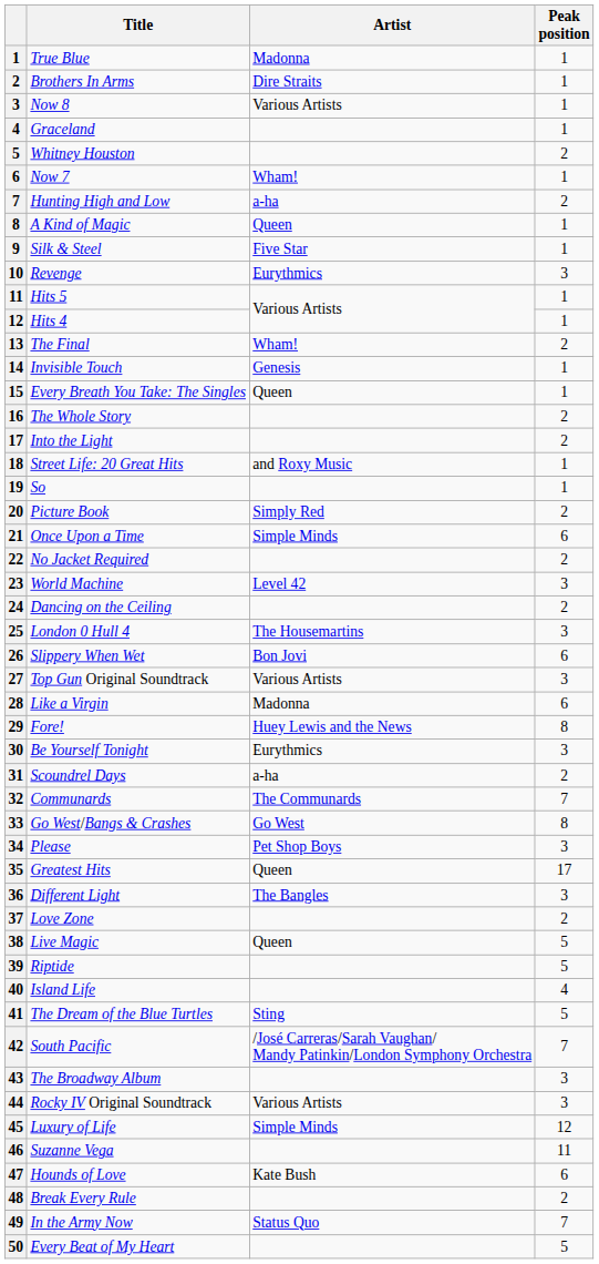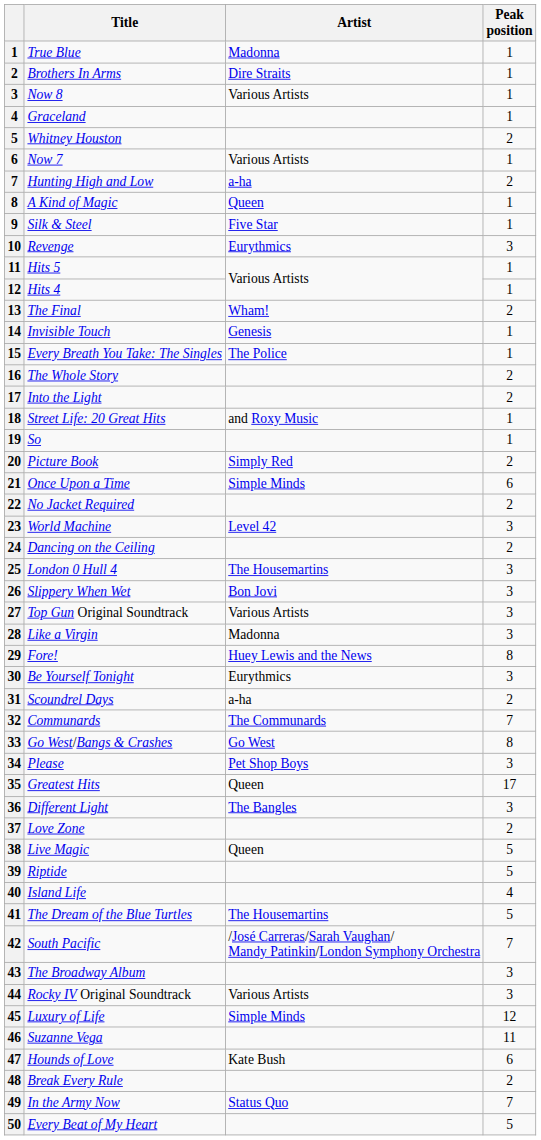 <table class="wikitable sortable plainrowheaders">
 <tr>
 <th scope=col></th>
 <th scope=col>Title</th>
 <th scope=col>Artist</th>
 <th scope=col>Peak<br>position</th>
 </tr>
 <tr>
 <th scope=row style="text-align:center;">1</th>
 <td><em><a href='#'>True Blue</a></em></td>
 <td><a href='#'>Madonna</a></td>
 <td align="center">1</td>
 </tr>
 <tr>
 <th scope=row style="text-align:center;">2</th>
 <td><em><a href='#'>Brothers In Arms</a></em></td>
 <td><a href='#'>Dire Straits</a></td>
 <td align="center">1</td>
 </tr>
 <tr>
 <th scope=row style="text-align:center;">3</th>
 <td><em><a href='#'>Now 8</a></em></td>
 <td>Various Artists</td>
 <td align="center">1</td>
 </tr>
 <tr>
 <th scope=row style="text-align:center;">4</th>
 <td><em><a href='#'>Graceland</a></em></td>
 <td></td>
 <td align="center">1</td>
 </tr>
 <tr>
 <th scope=row style="text-align:center;">5</th>
 <td><em><a href='#'>Whitney Houston</a></em></td>
 <td></td>
 <td align="center">2</td>
 </tr>
 <tr>
 <th scope=row style="text-align:center;">6</th>
 <td><em><a href='#'>Now 7</a></em></td>
-<td><a href='#'>Wham!</a></td>
+<td>Various Artists</td>
 <td align="center">1</td>
 </tr>
 <tr>
 <th scope=row style="text-align:center;">7</th>
 <td><em><a href='#'>Hunting High and Low</a></em></td>
 <td><a href='#'>a-ha</a></td>
 <td align="center">2</td>
 </tr>
 <tr>
 <th scope=row style="text-align:center;">8</th>
 <td><em><a href='#'>A Kind of Magic</a></em></td>
 <td><a href='#'>Queen</a></td>
 <td align="center">1</td>
 </tr>
 <tr>
 <th scope=row style="text-align:center;">9</th>
 <td><em><a href='#'>Silk & Steel</a></em></td>
 <td><a href='#'>Five Star</a></td>
 <td align="center">1</td>
 </tr>
 <tr>
 <th scope=row style="text-align:center;">10</th>
 <td><em><a href='#'>Revenge</a></em></td>
 <td><a href='#'>Eurythmics</a></td>
 <td align="center">3</td>
 </tr>
 <tr>
 <th scope=row style="text-align:center;">11</th>
 <td><em><a href='#'>Hits 5</a></em></td>
 <td rowspan="2">Various Artists</td>
 <td align="center">1</td>
 </tr>
 <tr>
 <th scope=row style="text-align:center;">12</th>
 <td><em><a href='#'>Hits 4</a></em></td>
 <td align="center">1</td>
 </tr>
 <tr>
 <th scope=row style="text-align:center;">13</th>
 <td><em><a href='#'>The Final</a></em></td>
 <td><a href='#'>Wham!</a></td>
 <td align="center">2</td>
 </tr>
 <tr>
 <th scope=row style="text-align:center;">14</th>
 <td><em><a href='#'>Invisible Touch</a></em></td>
 <td><a href='#'>Genesis</a></td>
 <td align="center">1</td>
 </tr>
 <tr>
 <th scope=row style="text-align:center;">15</th>
 <td><em><a href='#'>Every Breath You Take: The Singles</a></em></td>
-<td>Queen</td>
+<td><a href='#'>The Police</a></td>
 <td align="center">1</td>
 </tr>
 <tr>
 <th scope=row style="text-align:center;">16</th>
 <td><em><a href='#'>The Whole Story</a></em></td>
 <td></td>
 <td align="center">2</td>
 </tr>
 <tr>
 <th scope=row style="text-align:center;">17</th>
 <td><em><a href='#'>Into the Light</a></em></td>
 <td></td>
 <td align="center">2</td>
 </tr>
 <tr>
 <th scope=row style="text-align:center;">18</th>
 <td><em><a href='#'>Street Life: 20 Great Hits</a></em></td>
 <td> and <a href='#'>Roxy Music</a></td>
 <td align="center">1</td>
 </tr>
 <tr>
 <th scope=row style="text-align:center;">19</th>
 <td><em><a href='#'>So</a></em></td>
 <td></td>
 <td align="center">1</td>
 </tr>
 <tr>
 <th scope=row style="text-align:center;">20</th>
 <td><em><a href='#'>Picture Book</a></em></td>
 <td><a href='#'>Simply Red</a></td>
 <td align="center">2</td>
 </tr>
 <tr>
 <th scope=row style="text-align:center;">21</th>
 <td><em><a href='#'>Once Upon a Time</a></em></td>
 <td><a href='#'>Simple Minds</a></td>
 <td align="center">6</td>
 </tr>
 <tr>
 <th scope=row style="text-align:center;">22</th>
 <td><em><a href='#'>No Jacket Required</a></em></td>
 <td></td>
 <td align="center">2</td>
 </tr>
 <tr>
 <th scope=row style="text-align:center;">23</th>
 <td><em><a href='#'>World Machine</a></em></td>
 <td><a href='#'>Level 42</a></td>
 <td align="center">3</td>
 </tr>
 <tr>
 <th scope=row style="text-align:center;">24</th>
 <td><em><a href='#'>Dancing on the Ceiling</a></em></td>
 <td></td>
 <td align="center">2</td>
 </tr>
 <tr>
 <th scope=row style="text-align:center;">25</th>
 <td><em><a href='#'>London 0 Hull 4</a></em></td>
 <td><a href='#'>The Housemartins</a></td>
 <td align="center">3</td>
 </tr>
 <tr>
 <th scope=row style="text-align:center;">26</th>
 <td><em><a href='#'>Slippery When Wet</a></em></td>
 <td><a href='#'>Bon Jovi</a></td>
-<td align="center">6</td>
+<td align="center">3</td>
 </tr>
 <tr>
 <th scope=row style="text-align:center;">27</th>
 <td><em><a href='#'>Top Gun</a></em> Original Soundtrack</td>
 <td>Various Artists</td>
 <td align="center">3</td>
 </tr>
 <tr>
 <th scope=row style="text-align:center;">28</th>
 <td><em><a href='#'>Like a Virgin</a></em></td>
 <td>Madonna</td>
-<td align="center">6</td>
+<td align="center">3</td>
 </tr>
 <tr>
 <th scope=row style="text-align:center;">29</th>
 <td><em><a href='#'>Fore!</a></em></td>
 <td><a href='#'>Huey Lewis and the News</a></td>
 <td align="center">8</td>
 </tr>
 <tr>
 <th scope=row style="text-align:center;">30</th>
 <td><em><a href='#'>Be Yourself Tonight</a></em></td>
 <td>Eurythmics</td>
 <td align="center">3</td>
 </tr>
 <tr>
 <th scope=row style="text-align:center;">31</th>
 <td><em><a href='#'>Scoundrel Days</a></em></td>
 <td>a-ha</td>
 <td align="center">2</td>
 </tr>
 <tr>
 <th scope=row style="text-align:center;">32</th>
 <td><em><a href='#'>Communards</a></em></td>
 <td><a href='#'>The Communards</a></td>
 <td align="center">7</td>
 </tr>
 <tr>
 <th scope=row style="text-align:center;">33</th>
 <td><em><a href='#'>Go West</a></em>/<em><a href='#'>Bangs & Crashes</a></em></td>
 <td><a href='#'>Go West</a></td>
 <td align="center">8</td>
 </tr>
 <tr>
 <th scope=row style="text-align:center;">34</th>
 <td><em><a href='#'>Please</a></em></td>
 <td><a href='#'>Pet Shop Boys</a></td>
 <td align="center">3</td>
 </tr>
 <tr>
 <th scope=row style="text-align:center;">35</th>
 <td><em><a href='#'>Greatest Hits</a></em></td>
 <td>Queen</td>
 <td align="center">17</td>
 </tr>
 <tr>
 <th scope=row style="text-align:center;">36</th>
 <td><em><a href='#'>Different Light</a></em></td>
 <td><a href='#'>The Bangles</a></td>
 <td align="center">3</td>
 </tr>
 <tr>
 <th scope=row style="text-align:center;">37</th>
 <td><em><a href='#'>Love Zone</a></em></td>
 <td></td>
 <td align="center">2</td>
 </tr>
 <tr>
 <th scope=row style="text-align:center;">38</th>
 <td><em><a href='#'>Live Magic</a></em></td>
 <td>Queen</td>
 <td align="center">5</td>
 </tr>
 <tr>
 <th scope=row style="text-align:center;">39</th>
 <td><em><a href='#'>Riptide</a></em></td>
 <td></td>
 <td align="center">5</td>
 </tr>
 <tr>
 <th scope=row style="text-align:center;">40</th>
 <td><em><a href='#'>Island Life</a></em></td>
 <td></td>
 <td align="center">4</td>
 </tr>
 <tr>
 <th scope=row style="text-align:center;">41</th>
 <td><em><a href='#'>The Dream of the Blue Turtles</a></em></td>
-<td><a href='#'>Sting</a></td>
+<td><a href='#'>The Housemartins</a></td>
 <td align="center">5</td>
 </tr>
 <tr>
 <th scope=row style="text-align:center;">42</th>
 <td><em><a href='#'>South Pacific</a></em></td>
 <td>/<a href='#'>José Carreras</a>/<a href='#'>Sarah Vaughan</a>/<br><a href='#'>Mandy Patinkin</a>/<a href='#'>London Symphony Orchestra</a></td>
 <td align="center">7</td>
 </tr>
 <tr>
 <th scope=row style="text-align:center;">43</th>
 <td><em><a href='#'>The Broadway Album</a></em></td>
 <td></td>
 <td align="center">3</td>
 </tr>
 <tr>
 <th scope=row style="text-align:center;">44</th>
 <td><em><a href='#'>Rocky IV</a></em> Original Soundtrack</td>
 <td>Various Artists</td>
 <td align="center">3</td>
 </tr>
 <tr>
 <th scope=row style="text-align:center;">45</th>
 <td><em><a href='#'>Luxury of Life</a></em></td>
 <td><a href='#'>Simple Minds</a></td>
 <td align="center">12</td>
 </tr>
 <tr>
 <th scope=row style="text-align:center;">46</th>
 <td><em><a href='#'>Suzanne Vega</a></em></td>
 <td></td>
 <td align="center">11</td>
 </tr>
 <tr>
 <th scope=row style="text-align:center;">47</th>
 <td><em><a href='#'>Hounds of Love</a></em></td>
 <td>Kate Bush</td>
 <td align="center">6</td>
 </tr>
 <tr>
 <th scope=row style="text-align:center;">48</th>
 <td><em><a href='#'>Break Every Rule</a></em></td>
 <td></td>
 <td align="center">2</td>
 </tr>
 <tr>
 <th scope=row style="text-align:center;">49</th>
 <td><em><a href='#'>In the Army Now</a></em></td>
 <td><a href='#'>Status Quo</a></td>
 <td align="center">7</td>
 </tr>
 <tr>
 <th scope=row style="text-align:center;">50</th>
 <td><em><a href='#'>Every Beat of My Heart</a></em></td>
 <td></td>
 <td align="center">5</td>
 </tr>
 </table>
